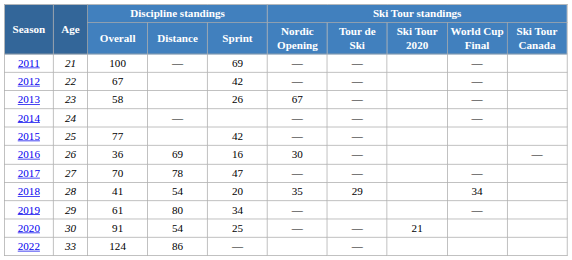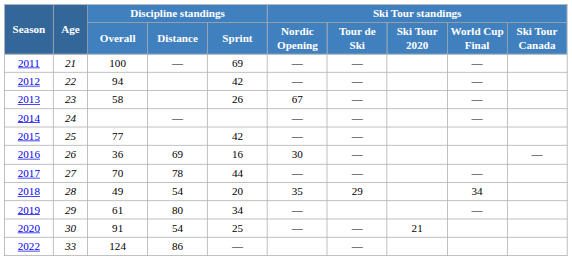 <table class="wikitable" style="font-size:95%; text-align:center; border:grey solid 1px; border-collapse:collapse; background:#ffffff;">
 <tr>
 <th style="background-color:#369; color:white; width:60px;" rowspan="2"> Season </th>
 <th style="background-color:#369; color:white; width:40px;" rowspan="2"> Age </th>
 <th style="background-color:#4180be; color:white;" colspan="3">Discipline standings</th>
 <th style="background-color:#4180be; color:white;" colspan="5">Ski Tour standings</th>
 </tr>
 <tr>
 <th style="background-color:#4180be; color:white; width:75px;">Overall</th>
 <th style="background-color:#4180be; color:white; width:75px;">Distance</th>
 <th style="background-color:#4180be; color:white; width:75px;">Sprint</th>
 <th style="background-color:#4180be; color:white; width:75px;">Nordic<br>Opening</th>
 <th style="background-color:#4180be; color:white; width:75px;">Tour de<br>Ski</th>
 <th style="background-color:#4180be; color:white; width:75px;">Ski Tour<br>2020</th>
 <th style="background-color:#4180be; color:white; width:75px;">World Cup<br>Final</th>
 <th style="background-color:#4180be; color:white; width:75px;">Ski Tour<br>Canada</th>
 </tr>
 <tr>
 <td><a href='#'>2011</a></td>
 <td><em>21</em></td>
 <td>100</td>
 <td>—</td>
 <td>69</td>
 <td>—</td>
 <td>—</td>
 <td></td>
 <td>—</td>
 <td></td>
 </tr>
 <tr>
 <td><a href='#'>2012</a></td>
 <td><em>22</em></td>
-<td>67</td>
+<td>94</td>
 <td></td>
 <td>42</td>
 <td>—</td>
 <td>—</td>
 <td></td>
 <td>—</td>
 <td></td>
 </tr>
 <tr>
 <td><a href='#'>2013</a></td>
 <td><em>23</em></td>
 <td>58</td>
 <td></td>
 <td>26</td>
 <td>67</td>
 <td>—</td>
 <td></td>
 <td>—</td>
 <td></td>
 </tr>
 <tr>
 <td><a href='#'>2014</a></td>
 <td><em>24</em></td>
 <td></td>
 <td>—</td>
 <td></td>
 <td>—</td>
 <td>—</td>
 <td></td>
 <td>—</td>
 <td></td>
 </tr>
 <tr>
 <td><a href='#'>2015</a></td>
 <td><em>25</em></td>
 <td>77</td>
 <td></td>
 <td>42</td>
 <td>—</td>
 <td>—</td>
 <td></td>
 <td></td>
 <td></td>
 </tr>
 <tr>
 <td><a href='#'>2016</a></td>
 <td><em>26</em></td>
 <td>36</td>
 <td>69</td>
 <td>16</td>
 <td>30</td>
 <td>—</td>
 <td></td>
 <td></td>
 <td>—</td>
 </tr>
 <tr>
 <td><a href='#'>2017</a></td>
 <td><em>27</em></td>
 <td>70</td>
 <td>78</td>
-<td>47</td>
+<td>44</td>
 <td>—</td>
 <td>—</td>
 <td></td>
 <td>—</td>
 <td></td>
 </tr>
 <tr>
 <td><a href='#'>2018</a></td>
 <td><em>28</em></td>
-<td>41</td>
+<td>49</td>
 <td>54</td>
 <td>20</td>
 <td>35</td>
 <td>29</td>
 <td></td>
 <td>34</td>
 <td></td>
 </tr>
 <tr>
 <td><a href='#'>2019</a></td>
 <td><em>29</em></td>
 <td>61</td>
 <td>80</td>
 <td>34</td>
 <td>—</td>
 <td></td>
 <td></td>
 <td>—</td>
 <td></td>
 </tr>
 <tr>
 <td><a href='#'>2020</a></td>
 <td><em>30</em></td>
 <td>91</td>
 <td>54</td>
 <td>25</td>
 <td>—</td>
 <td>—</td>
 <td>21</td>
 <td></td>
 <td></td>
 </tr>
 <tr>
 <td><a href='#'>2022</a></td>
 <td><em>33</em></td>
 <td>124</td>
 <td>86</td>
 <td>—</td>
 <td></td>
 <td>—</td>
 <td></td>
 <td></td>
 <td></td>
 </tr>
 </table>
